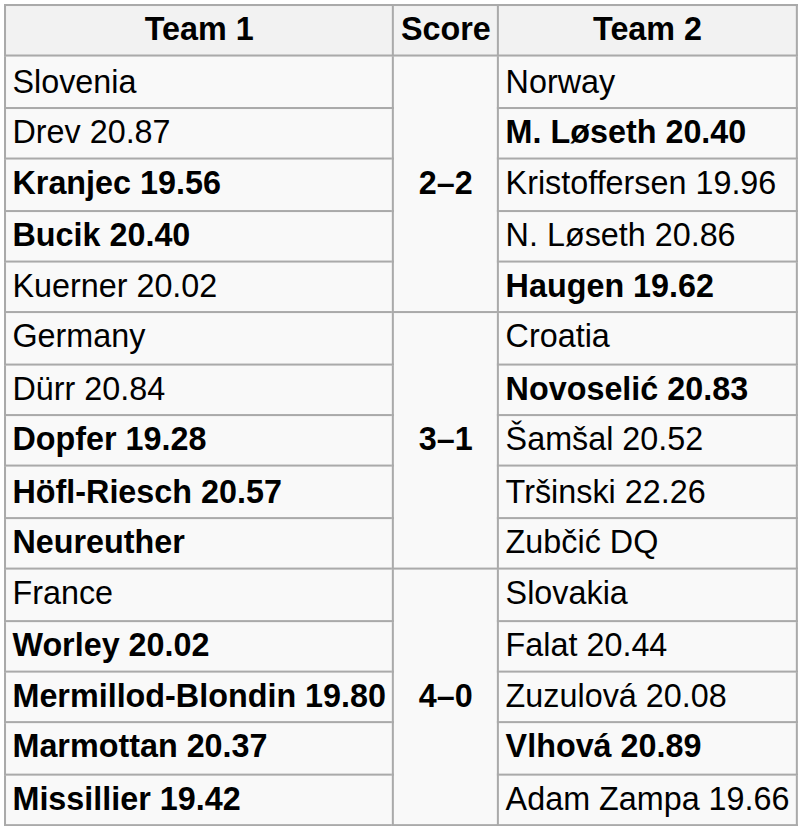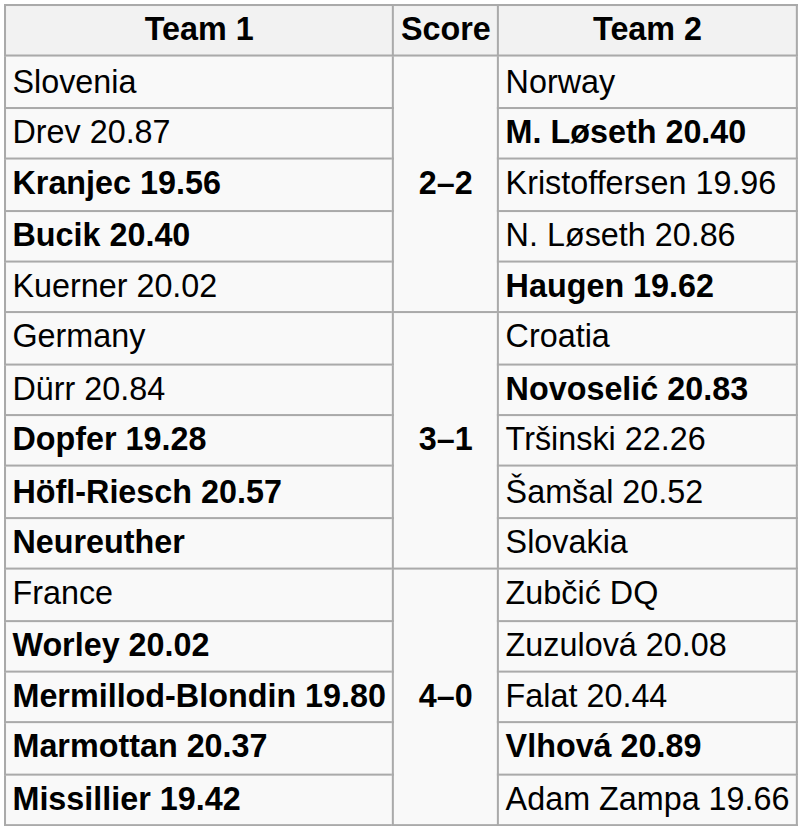 <table class="wikitable">
 <tr>
 <th>Team 1</th>
 <th>Score</th>
 <th>Team 2</th>
 </tr>
 <tr>
 <td> Slovenia</td>
 <td rowspan=5 align="center"><strong>2–2</strong></td>
 <td> Norway</td>
 </tr>
 <tr>
 <td>Drev 20.87</td>
 <td><strong>M. Løseth 20.40</strong></td>
 </tr>
 <tr>
 <td><strong>Kranjec 19.56</strong></td>
 <td>Kristoffersen 19.96</td>
 </tr>
 <tr>
 <td><strong>Bucik 20.40</strong></td>
 <td>N. Løseth 20.86</td>
 </tr>
 <tr>
 <td>Kuerner 20.02</td>
 <td><strong>Haugen 19.62</strong></td>
 </tr>
 <tr>
 <td> Germany</td>
 <td rowspan=5 align="center"><strong>3–1</strong></td>
 <td> Croatia</td>
 </tr>
 <tr>
 <td>Dürr 20.84</td>
 <td><strong>Novoselić 20.83</strong></td>
 </tr>
 <tr>
 <td><strong>Dopfer 19.28</strong></td>
+<td>Tršinski 22.26</td>
+</tr>
+<tr>
+<td><strong>Höfl-Riesch 20.57</strong></td>
 <td>Šamšal 20.52</td>
 </tr>
 <tr>
-<td><strong>Höfl-Riesch 20.57</strong></td>
-<td>Tršinski 22.26</td>
-</tr>
-<tr>
 <td><strong>Neureuther</strong></td>
-<td>Zubčić DQ</td>
+<td> Slovakia</td>
 </tr>
 <tr>
 <td> France</td>
 <td rowspan=5 align="center"><strong>4–0</strong></td>
-<td> Slovakia</td>
+<td>Zubčić DQ</td>
 </tr>
 <tr>
 <td><strong>Worley 20.02</strong></td>
-<td>Falat 20.44</td>
+<td>Zuzulová 20.08</td>
 </tr>
 <tr>
 <td><strong>Mermillod-Blondin 19.80</strong></td>
-<td>Zuzulová 20.08</td>
+<td>Falat 20.44</td>
 </tr>
 <tr>
 <td><strong>Marmottan 20.37</strong></td>
 <td><strong>Vlhová 20.89</strong></td>
 </tr>
 <tr>
 <td><strong>Missillier 19.42</strong></td>
 <td>Adam Zampa 19.66</td>
 </tr>
 </table>
